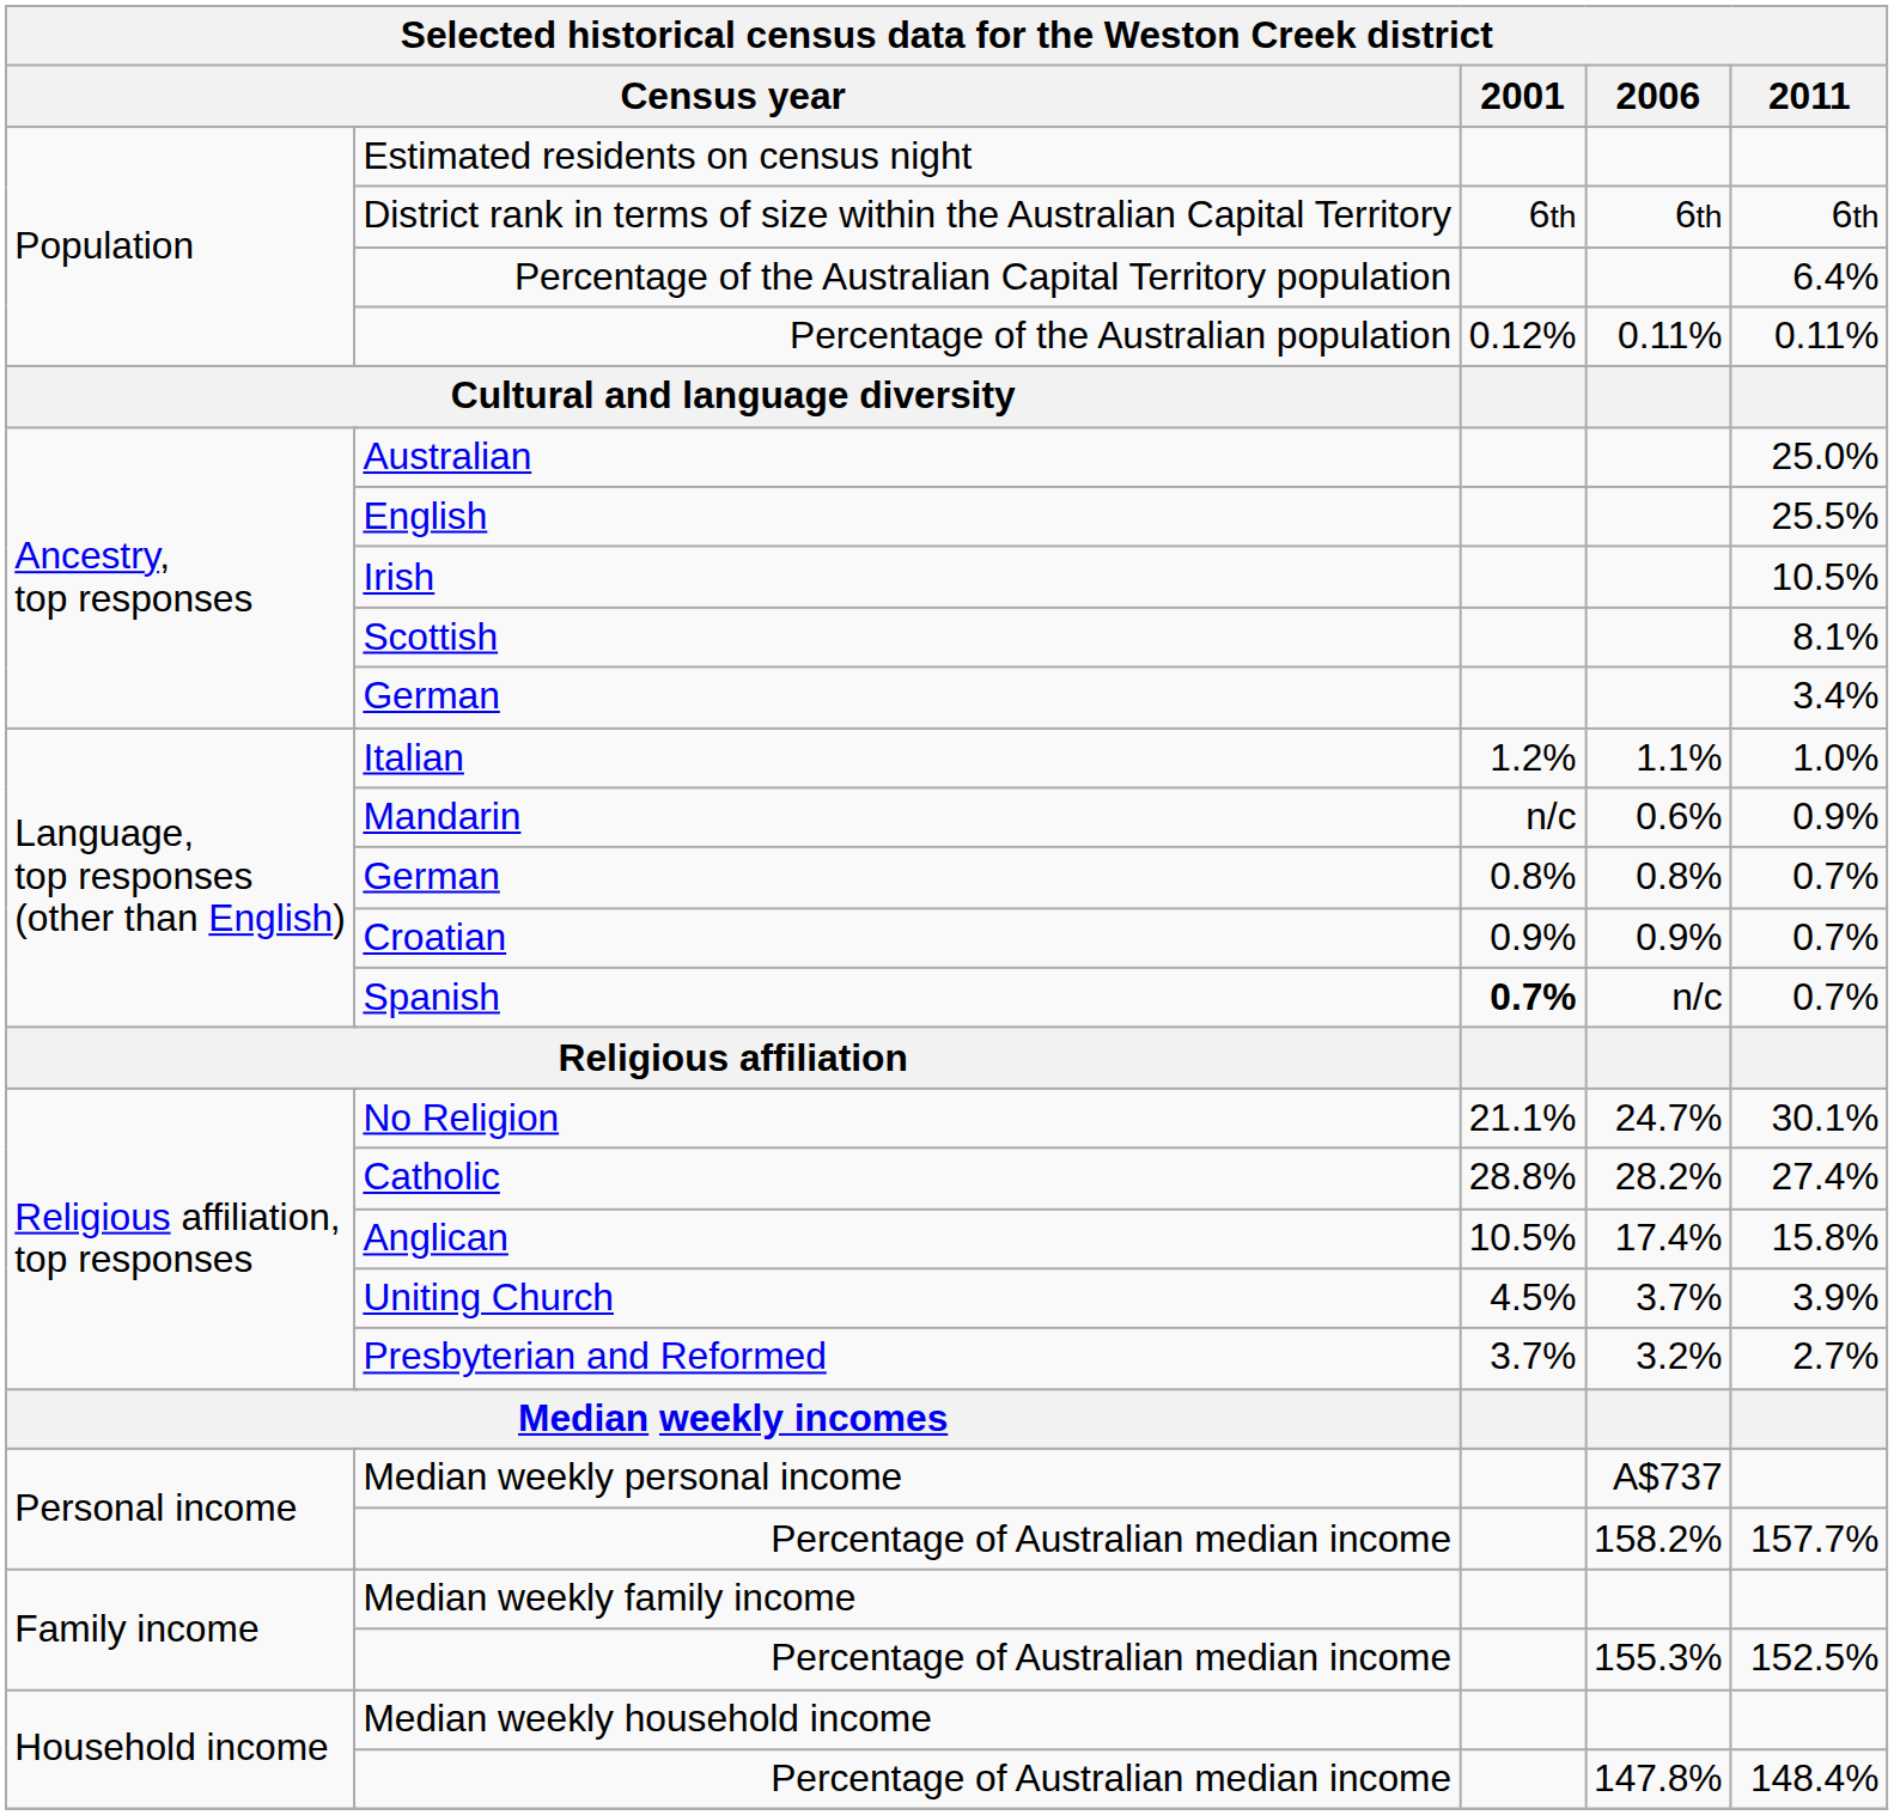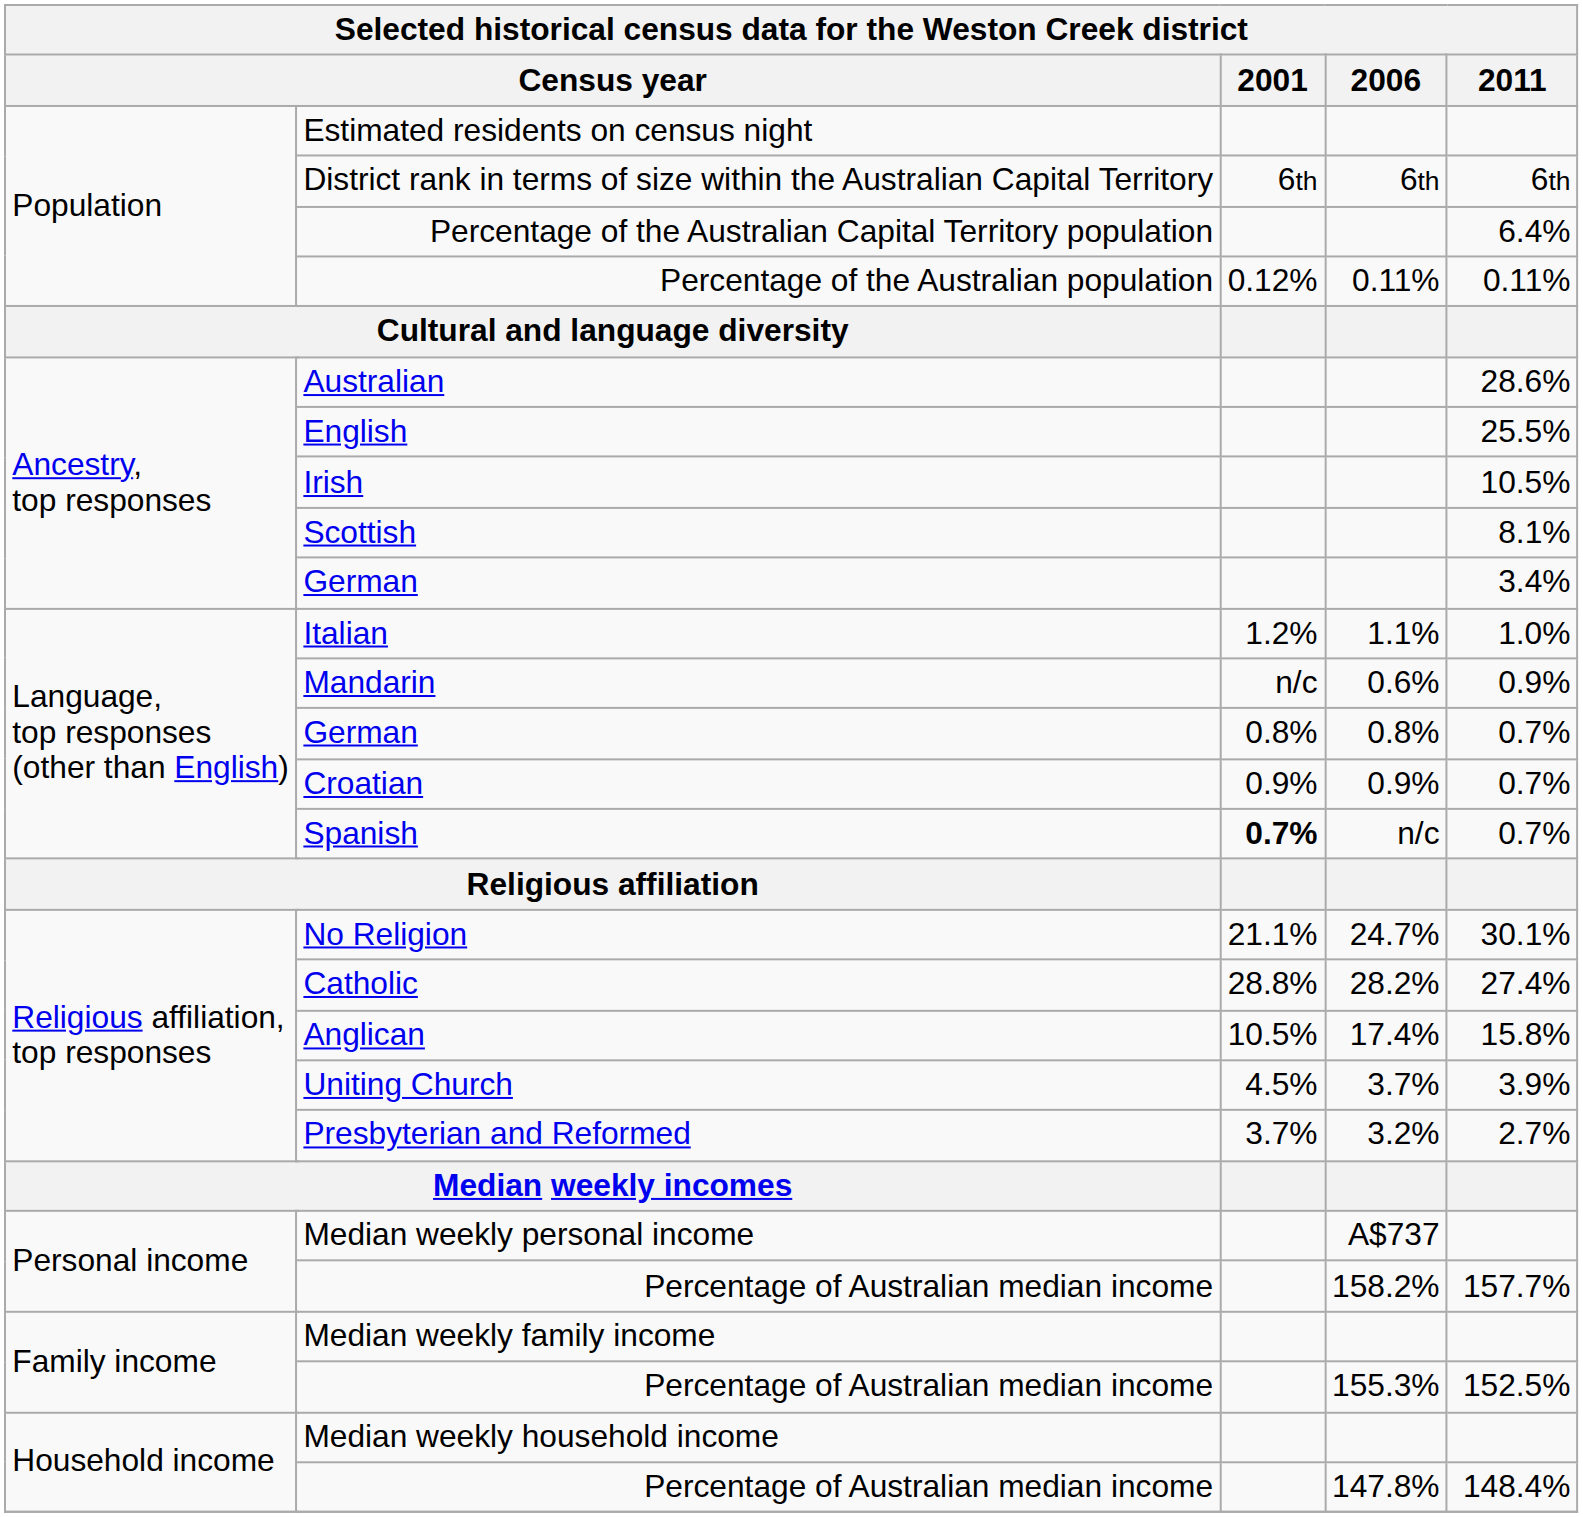 <table class="wikitable">
 <tr>
 <th colspan=6>Selected historical census data for the Weston Creek district</th>
 </tr>
 <tr>
 <th colspan=3>Census year</th>
 <th>2001</th>
 <th>2006</th>
 <th>2011</th>
 </tr>
 <tr>
 <td rowspan=4 colspan="2">Population</td>
 <td>Estimated residents on census night</td>
 <td align="right"></td>
 <td align="right"></td>
 <td align="right"></td>
 </tr>
 <tr>
 <td align="right">District rank in terms of size within the Australian Capital Territory</td>
 <td align="right">6<small>th</small></td>
 <td align="right"> 6<small>th</small></td>
 <td align="right"> 6<small>th</small></td>
 </tr>
 <tr>
 <td align="right">Percentage of the Australian Capital Territory population</td>
 <td align="right"></td>
 <td align="right"></td>
 <td align="right">6.4%</td>
 </tr>
 <tr>
 <td align="right">Percentage of the Australian population</td>
 <td align="right">0.12%</td>
 <td align="right"> 0.11%</td>
 <td align="right"> 0.11%</td>
 </tr>
 <tr>
 <th colspan=3>Cultural and language diversity</th>
 <th></th>
 <th></th>
 <th></th>
 </tr>
 <tr>
 <td rowspan=5 colspan=2><a href='#'>Ancestry</a>,<br>top responses</td>
 <td><a href='#'>Australian</a></td>
 <td align="right"></td>
 <td align="right"></td>
-<td align="right">25.0%</td>
+<td align="right">28.6%</td>
 </tr>
 <tr>
 <td><a href='#'>English</a></td>
 <td align="right"></td>
 <td align="right"></td>
 <td align="right">25.5%</td>
 </tr>
 <tr>
 <td><a href='#'>Irish</a></td>
 <td align="right"></td>
 <td align="right"></td>
 <td align="right">10.5%</td>
 </tr>
 <tr>
 <td><a href='#'>Scottish</a></td>
 <td align="right"></td>
 <td align="right"></td>
 <td align="right">8.1%</td>
 </tr>
 <tr>
 <td><a href='#'>German</a></td>
 <td align="right"></td>
 <td align="right"></td>
 <td align="right">3.4%</td>
 </tr>
 <tr>
 <td rowspan=5 colspan=2>Language,<br>top responses<br>(other than <a href='#'>English</a>)</td>
 <td><a href='#'>Italian</a></td>
 <td align="right">1.2%</td>
 <td align="right"> 1.1%</td>
 <td align="right"> 1.0%</td>
 </tr>
 <tr>
 <td><a href='#'>Mandarin</a></td>
 <td align="right">n/c</td>
 <td align="right"> 0.6%</td>
 <td align="right"> 0.9%</td>
 </tr>
 <tr>
 <td><a href='#'>German</a></td>
 <td align="right">0.8%</td>
 <td align="right"> 0.8%</td>
 <td align="right"> 0.7%</td>
 </tr>
 <tr>
 <td><a href='#'>Croatian</a></td>
 <td align="right">0.9%</td>
 <td align="right"> 0.9%</td>
 <td align="right"> 0.7%</td>
 </tr>
 <tr>
 <td><a href='#'>Spanish</a></td>
 <td align="right"><strong>0.7%</strong></td>
 <td align="right"> n/c</td>
 <td align="right"> 0.7%</td>
 </tr>
 <tr>
 <th colspan=3>Religious affiliation</th>
 <th></th>
 <th></th>
 <th></th>
 </tr>
 <tr>
 <td rowspan=5 colspan=2><a href='#'>Religious</a> affiliation,<br>top responses</td>
 <td><a href='#'>No Religion</a></td>
 <td align="right">21.1%</td>
 <td align="right"> 24.7%</td>
 <td align="right"> 30.1%</td>
 </tr>
 <tr>
 <td><a href='#'>Catholic</a></td>
 <td align="right">28.8%</td>
 <td align="right"> 28.2%</td>
 <td align="right"> 27.4%</td>
 </tr>
 <tr>
 <td><a href='#'>Anglican</a></td>
 <td align="right">10.5%</td>
 <td align="right"> 17.4%</td>
 <td align="right"> 15.8%</td>
 </tr>
 <tr>
 <td><a href='#'>Uniting Church</a></td>
 <td align="right">4.5%</td>
 <td align="right"> 3.7%</td>
 <td align="right"> 3.9%</td>
 </tr>
 <tr>
 <td><a href='#'>Presbyterian and Reformed</a></td>
 <td align="right">3.7%</td>
 <td align="right"> 3.2%</td>
 <td align="right"> 2.7%</td>
 </tr>
 <tr>
 <th colspan=3><a href='#'>Median</a> <a href='#'>weekly incomes</a></th>
 <th></th>
 <th></th>
 <th></th>
 </tr>
 <tr>
 <td rowspan=2 colspan=2>Personal income</td>
 <td>Median weekly personal income</td>
 <td align="right"></td>
 <td align="right">A$737</td>
 <td align="right"></td>
 </tr>
 <tr>
 <td align="right">Percentage of Australian median income</td>
 <td align="right"></td>
 <td align="right">158.2%</td>
 <td align="right"> 157.7%</td>
 </tr>
 <tr>
 <td rowspan=2 colspan=2>Family income</td>
 <td>Median weekly family income</td>
 <td align="right"></td>
 <td align="right"></td>
 <td align="right"></td>
 </tr>
 <tr>
 <td align="right">Percentage of Australian median income</td>
 <td align="right"></td>
 <td align="right">155.3%</td>
 <td align="right"> 152.5%</td>
 </tr>
 <tr>
 <td rowspan=2 colspan=2>Household income</td>
 <td>Median weekly household income</td>
 <td align="right"></td>
 <td align="right"></td>
 <td align="right"></td>
 </tr>
 <tr>
 <td align="right">Percentage of Australian median income</td>
 <td align="right"></td>
 <td align="right">147.8%</td>
 <td align="right"> 148.4%</td>
 </tr>
 <tr>
 </tr>
 </table>
